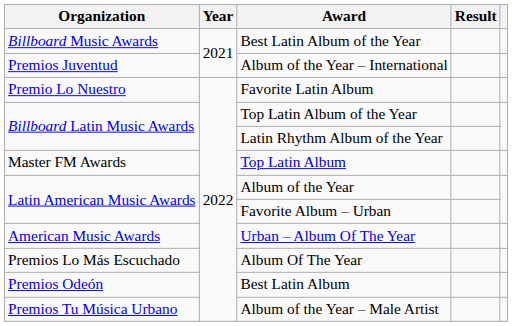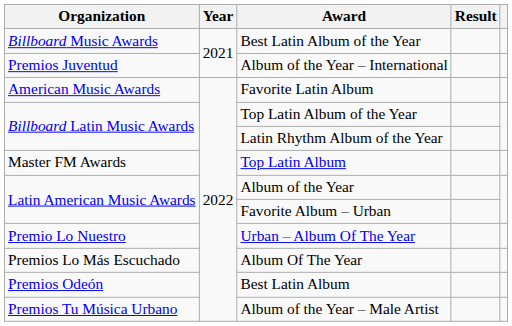 <table class="wikitable sortable plainrowheaders">
 <tr>
 <th scope="col">Organization</th>
 <th scope="col">Year</th>
 <th scope="col">Award</th>
 <th scope="col">Result</th>
 <th class="unsortable"></th>
 </tr>
 <tr>
 <td><a href='#'><em>Billboard</em> Music Awards</a></td>
 <td rowspan=2>2021</td>
 <td>Best Latin Album of the Year</td>
 <td></td>
 <td align="center"></td>
 </tr>
 <tr>
 <td><a href='#'>Premios Juventud</a></td>
 <td>Album of the Year – International</td>
 <td></td>
 <td align="center"></td>
 </tr>
 <tr>
-<td><a href='#'>Premio Lo Nuestro</a></td>
+<td><a href='#'>American Music Awards</a></td>
 <td rowspan="10">2022</td>
 <td>Favorite Latin Album</td>
 <td></td>
 <td align="center"></td>
 </tr>
 <tr>
 <td rowspan="2"><a href='#'><em>Billboard</em> Latin Music Awards</a></td>
 <td>Top Latin Album of the Year</td>
 <td></td>
 <td rowspan="2" style="text-align:center;"></td>
 </tr>
 <tr>
 <td>Latin Rhythm Album of the Year</td>
 <td></td>
 </tr>
 <tr>
 <td>Master FM Awards</td>
 <td><a href='#'>Top Latin Album</a></td>
 <td></td>
 <td align="center"></td>
 </tr>
 <tr>
 <td rowspan="2"><a href='#'>Latin American Music Awards</a></td>
 <td>Album of the Year</td>
 <td></td>
 <td rowspan="2" style="text-align:center;"></td>
 </tr>
 <tr>
 <td>Favorite Album – Urban</td>
 <td></td>
 </tr>
 <tr>
-<td><a href='#'>American Music Awards</a></td>
+<td><a href='#'>Premio Lo Nuestro</a></td>
 <td><a href='#'>Urban – Album Of The Year</a></td>
 <td></td>
 <td align="center"></td>
 </tr>
 <tr>
 <td>Premios Lo Más Escuchado</td>
 <td>Album Of The Year</td>
 <td></td>
 <td align="center"></td>
 </tr>
 <tr>
 <td><a href='#'>Premios Odeón</a></td>
 <td>Best Latin Album</td>
 <td></td>
 <td align="center"></td>
 </tr>
 <tr>
 <td><a href='#'>Premios Tu Música Urbano</a></td>
 <td>Album of the Year – Male Artist</td>
 <td></td>
 <td align="center"></td>
 </tr>
 </table>
